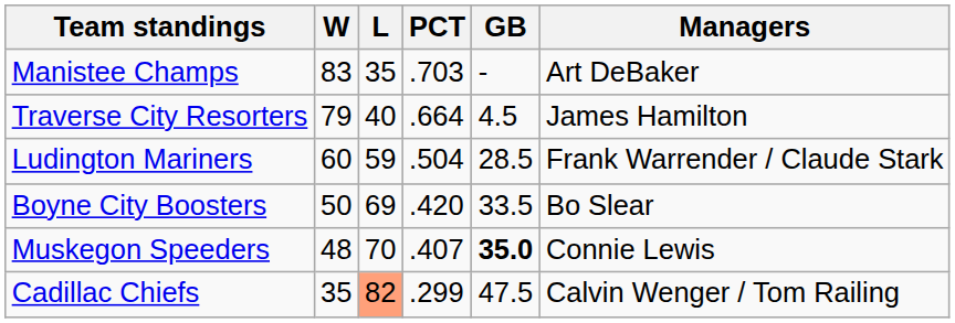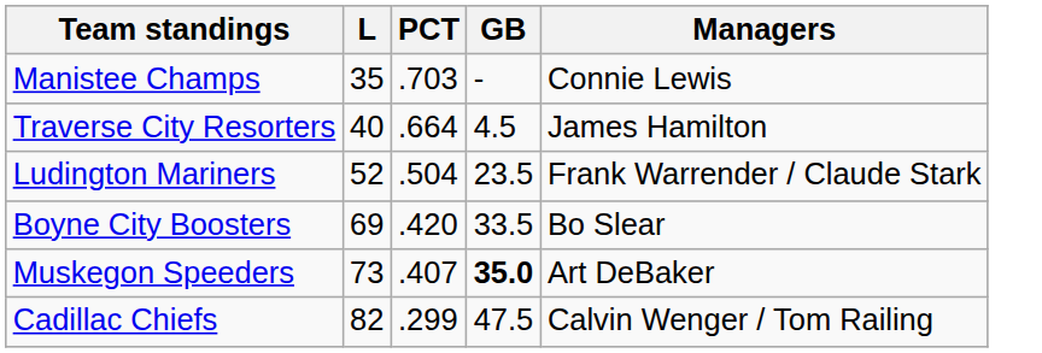 <table class="wikitable">
 <tr>
 <th>Team standings</th>
-<th>W</th>
 <th>L</th>
 <th>PCT</th>
 <th>GB</th>
 <th>Managers</th>
 </tr>
 <tr>
 <td><a href='#'>Manistee Champs</a></td>
-<td>83</td>
 <td>35</td>
 <td>.703</td>
 <td>-</td>
-<td>Art DeBaker</td>
+<td>Connie Lewis</td>
 </tr>
 <tr>
 <td><a href='#'>Traverse City Resorters</a></td>
-<td>79</td>
 <td>40</td>
 <td>.664</td>
 <td>4.5</td>
 <td>James Hamilton</td>
 </tr>
 <tr>
 <td><a href='#'>Ludington Mariners</a></td>
-<td>60</td>
-<td>59</td>
+<td>52</td>
 <td>.504</td>
-<td>28.5</td>
+<td>23.5</td>
 <td>Frank Warrender / Claude Stark</td>
 </tr>
 <tr>
 <td><a href='#'>Boyne City Boosters</a></td>
-<td>50</td>
 <td>69</td>
 <td>.420</td>
 <td>33.5</td>
 <td>Bo Slear</td>
 </tr>
 <tr>
 <td><a href='#'>Muskegon Speeders</a></td>
-<td>48</td>
-<td>70</td>
+<td>73</td>
 <td>.407</td>
 <td><strong>35.0</strong></td>
-<td>Connie Lewis</td>
+<td>Art DeBaker</td>
 </tr>
 <tr>
 <td><a href='#'>Cadillac Chiefs</a></td>
-<td>35</td>
-<td style="background: lightsalmon;">82</td>
+<td>82</td>
 <td>.299</td>
 <td>47.5</td>
 <td>Calvin Wenger / Tom Railing</td>
 </tr>
 </table>
